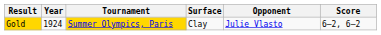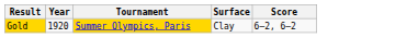 <table class="wikitable">
 <tr>
 <th style="width:55px">Result</th>
 <th style="width:35px">Year</th>
 <th style="width:200px">Tournament</th>
 <th style="width:50px">Surface</th>
-<th style="width:160px">Opponent</th>
 <th style="width:90px">Score</th>
 </tr>
 <tr>
 <td bgcolor="gold">Gold</td>
-<td>1924</td>
+<td>1920</td>
 <td style="background: gold;"><a href='#'>Summer Olympics, Paris</a></td>
 <td>Clay</td>
-<td> <a href='#'>Julie Vlasto</a></td>
 <td>6–2, 6–2</td>
 </tr>
 </table>
